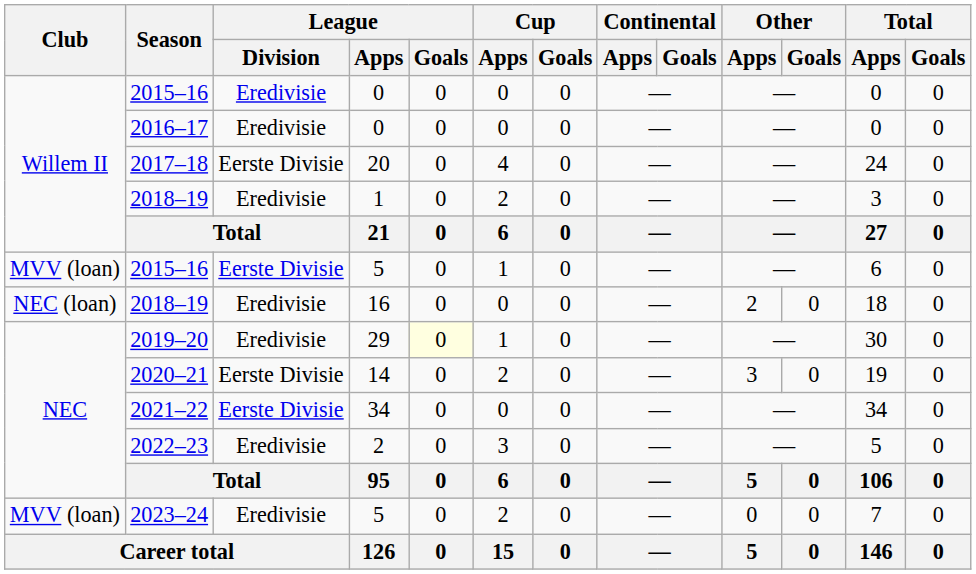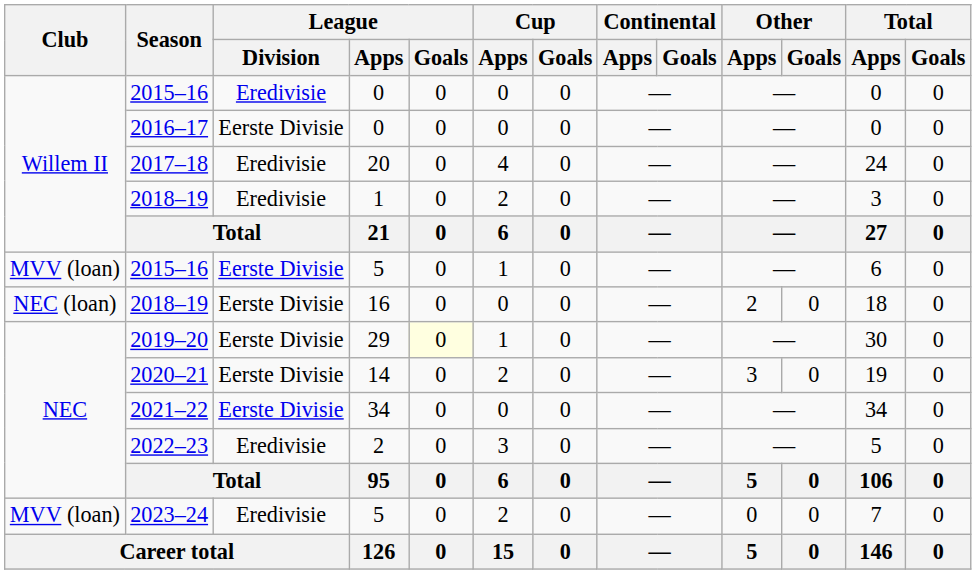 <table class="wikitable" style="text-align:center">
 <tr>
 <th rowspan="2">Club</th>
 <th rowspan="2">Season</th>
 <th colspan="3">League</th>
 <th colspan="2">Cup</th>
 <th colspan="2">Continental</th>
 <th colspan="2">Other</th>
 <th colspan="2">Total</th>
 </tr>
 <tr>
 <th>Division</th>
 <th>Apps</th>
 <th>Goals</th>
 <th>Apps</th>
 <th>Goals</th>
 <th>Apps</th>
 <th>Goals</th>
 <th>Apps</th>
 <th>Goals</th>
 <th>Apps</th>
 <th>Goals</th>
 </tr>
 <tr>
 <td rowspan="5"><a href='#'>Willem II</a></td>
 <td><a href='#'>2015–16</a></td>
 <td><a href='#'>Eredivisie</a></td>
 <td>0</td>
 <td>0</td>
 <td>0</td>
 <td>0</td>
 <td colspan="2">—</td>
 <td colspan="2">—</td>
 <td>0</td>
 <td>0</td>
 </tr>
 <tr>
 <td><a href='#'>2016–17</a></td>
-<td>Eredivisie</td>
+<td>Eerste Divisie</td>
 <td>0</td>
 <td>0</td>
 <td>0</td>
 <td>0</td>
 <td colspan="2">—</td>
 <td colspan="2">—</td>
 <td>0</td>
 <td>0</td>
 </tr>
 <tr>
 <td><a href='#'>2017–18</a></td>
-<td>Eerste Divisie</td>
+<td>Eredivisie</td>
 <td>20</td>
 <td>0</td>
 <td>4</td>
 <td>0</td>
 <td colspan="2">—</td>
 <td colspan="2">—</td>
 <td>24</td>
 <td>0</td>
 </tr>
 <tr>
 <td><a href='#'>2018–19</a></td>
 <td>Eredivisie</td>
 <td>1</td>
 <td>0</td>
 <td>2</td>
 <td>0</td>
 <td colspan="2">—</td>
 <td colspan="2">—</td>
 <td>3</td>
 <td>0</td>
 </tr>
 <tr>
 <th colspan="2">Total</th>
 <th>21</th>
 <th>0</th>
 <th>6</th>
 <th>0</th>
 <th colspan="2">—</th>
 <th colspan="2">—</th>
 <th>27</th>
 <th>0</th>
 </tr>
 <tr>
 <td><a href='#'>MVV</a> (loan)</td>
 <td><a href='#'>2015–16</a></td>
 <td><a href='#'>Eerste Divisie</a></td>
 <td>5</td>
 <td>0</td>
 <td>1</td>
 <td>0</td>
 <td colspan="2">—</td>
 <td colspan="2">—</td>
 <td>6</td>
 <td>0</td>
 </tr>
 <tr>
 <td><a href='#'>NEC</a> (loan)</td>
 <td><a href='#'>2018–19</a></td>
-<td>Eredivisie</td>
+<td>Eerste Divisie</td>
 <td>16</td>
 <td>0</td>
 <td>0</td>
 <td>0</td>
 <td colspan="2">—</td>
 <td>2</td>
 <td>0</td>
 <td>18</td>
 <td>0</td>
 </tr>
 <tr>
 <td rowspan="5"><a href='#'>NEC</a></td>
 <td><a href='#'>2019–20</a></td>
-<td>Eredivisie</td>
+<td>Eerste Divisie</td>
 <td>29</td>
 <td style="background: lightyellow;">0</td>
 <td>1</td>
 <td>0</td>
 <td colspan="2">—</td>
 <td colspan="2">—</td>
 <td>30</td>
 <td>0</td>
 </tr>
 <tr>
 <td><a href='#'>2020–21</a></td>
 <td>Eerste Divisie</td>
 <td>14</td>
 <td>0</td>
 <td>2</td>
 <td>0</td>
 <td colspan="2">—</td>
 <td>3</td>
 <td>0</td>
 <td>19</td>
 <td>0</td>
 </tr>
 <tr>
 <td><a href='#'>2021–22</a></td>
 <td><a href='#'>Eerste Divisie</a></td>
 <td>34</td>
 <td>0</td>
 <td>0</td>
 <td>0</td>
 <td colspan="2">—</td>
 <td colspan="2">—</td>
 <td>34</td>
 <td>0</td>
 </tr>
 <tr>
 <td><a href='#'>2022–23</a></td>
 <td>Eredivisie</td>
 <td>2</td>
 <td>0</td>
 <td>3</td>
 <td>0</td>
 <td colspan="2">—</td>
 <td colspan="2">—</td>
 <td>5</td>
 <td>0</td>
 </tr>
 <tr>
 <th colspan="2">Total</th>
 <th>95</th>
 <th>0</th>
 <th>6</th>
 <th>0</th>
 <th colspan="2">—</th>
 <th>5</th>
 <th>0</th>
 <th>106</th>
 <th>0</th>
 </tr>
 <tr>
 <td><a href='#'>MVV</a> (loan)</td>
 <td><a href='#'>2023–24</a></td>
 <td>Eredivisie</td>
 <td>5</td>
 <td>0</td>
 <td>2</td>
 <td>0</td>
 <td colspan="2">—</td>
 <td>0</td>
 <td>0</td>
 <td>7</td>
 <td>0</td>
 </tr>
 <tr>
 <th colspan="3">Career total</th>
 <th>126</th>
 <th>0</th>
 <th>15</th>
 <th>0</th>
 <th colspan="2">—</th>
 <th>5</th>
 <th>0</th>
 <th>146</th>
 <th>0</th>
 </tr>
 </table>
